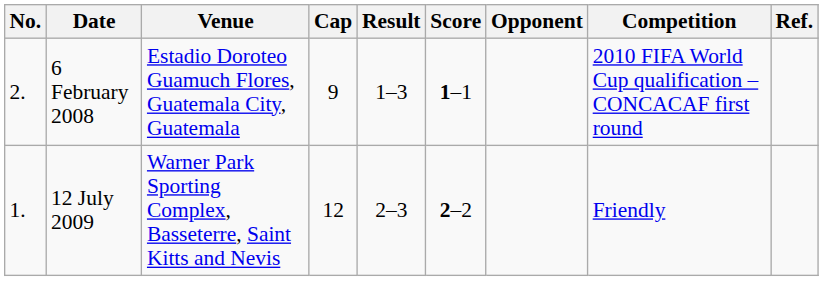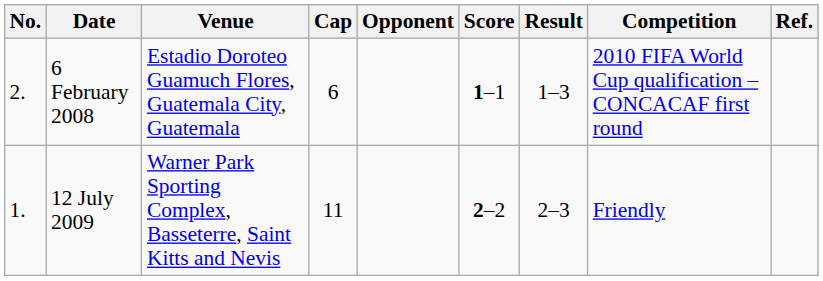 <table class="wikitable" style="font-size:">
 <tr>
 <th>No.</th>
 <th>Date</th>
 <th>Venue</th>
 <th>Cap</th>
+<th>Opponent</th>
+<th>Score</th>
 <th>Result</th>
-<th>Score</th>
-<th>Opponent</th>
 <th>Competition</th>
 <th>Ref.</th>
 </tr>
 <tr>
 <td>2.</td>
 <td>6 February 2008</td>
 <td><a href='#'>Estadio Doroteo Guamuch Flores</a>, <a href='#'>Guatemala City</a>, <a href='#'>Guatemala</a></td>
-<td align=center>9</td>
+<td align=center>6</td>
+<td></td>
+<td align=center><strong>1</strong>–1</td>
 <td align=center>1–3</td>
-<td align=center><strong>1</strong>–1</td>
-<td></td>
 <td><a href='#'>2010 FIFA World Cup qualification – CONCACAF first round</a></td>
 <td></td>
 </tr>
 <tr>
 <td>1.</td>
 <td>12 July 2009</td>
 <td><a href='#'>Warner Park Sporting Complex</a>, <a href='#'>Basseterre</a>, <a href='#'>Saint Kitts and Nevis</a></td>
-<td align=center>12</td>
+<td align=center>11</td>
+<td></td>
+<td align=center><strong>2</strong>–2</td>
 <td align=center>2–3</td>
-<td align=center><strong>2</strong>–2</td>
-<td></td>
 <td><a href='#'>Friendly</a></td>
 <td></td>
 </tr>
 </table>
